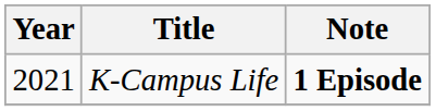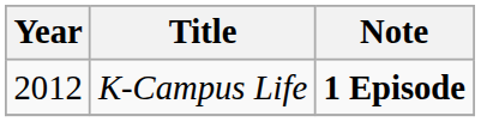 <table class="wikitable" style="text-align:center;">
 <tr>
 <th>Year</th>
 <th>Title</th>
 <th>Note</th>
 </tr>
 <tr>
-<td>2021</td>
+<td>2012</td>
 <td><em>K-Campus Life</em></td>
 <td><strong>1 Episode</strong></td>
 </tr>
 <tr>
 </tr>
 </table>
